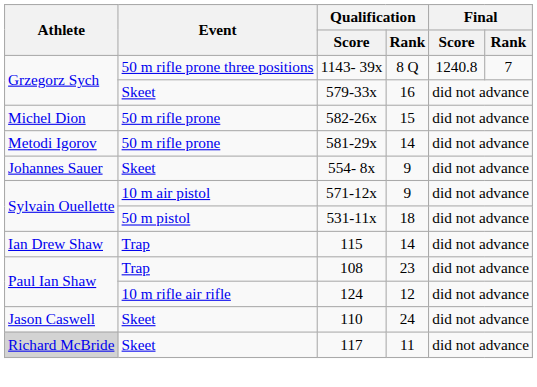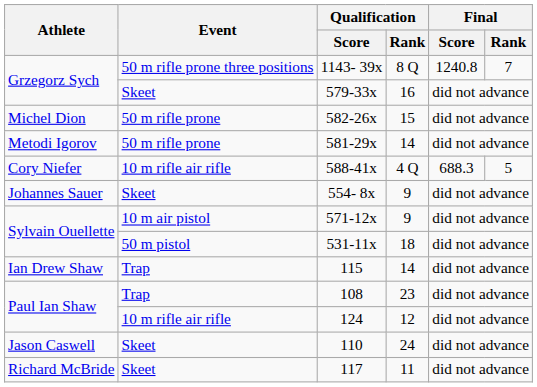 <table class="wikitable" style="font-size:90%">
 <tr>
 <th rowspan="2">Athlete</th>
 <th rowspan="2">Event</th>
 <th colspan="2">Qualification</th>
 <th colspan="2">Final</th>
 </tr>
 <tr>
 <th>Score</th>
 <th>Rank</th>
 <th>Score</th>
 <th>Rank</th>
 </tr>
 <tr>
 <td rowspan="2"><a href='#'>Grzegorz Sych</a></td>
 <td><a href='#'>50 m rifle prone three positions</a></td>
 <td align=center>1143- 39x</td>
 <td align=center>8 Q</td>
 <td align=center>1240.8</td>
 <td align=center>7</td>
 </tr>
 <tr>
 <td><a href='#'>Skeet</a></td>
 <td align=center>579-33x</td>
 <td align=center>16</td>
 <td align=center colspan=2>did not advance</td>
 </tr>
 <tr>
 <td><a href='#'>Michel Dion</a></td>
 <td><a href='#'>50 m rifle prone</a></td>
 <td align=center>582-26x</td>
 <td align=center>15</td>
 <td align=center colspan=2>did not advance</td>
 </tr>
 <tr>
 <td><a href='#'>Metodi Igorov</a></td>
 <td><a href='#'>50 m rifle prone</a></td>
 <td align=center>581-29x</td>
 <td align=center>14</td>
 <td align=center colspan=2>did not advance</td>
+</tr>
+<tr>
+<td><a href='#'>Cory Niefer</a></td>
+<td><a href='#'>10 m rifle air rifle</a></td>
+<td align=center>588-41x</td>
+<td align=center>4 Q</td>
+<td align=center>688.3</td>
+<td align=center>5</td>
 </tr>
 <tr>
 <td><a href='#'>Johannes Sauer</a></td>
 <td><a href='#'>Skeet</a></td>
 <td align=center>554- 8x</td>
 <td align=center>9</td>
 <td align=center colspan=2>did not advance</td>
 </tr>
 <tr>
 <td rowspan="2"><a href='#'>Sylvain Ouellette</a></td>
 <td><a href='#'>10 m air pistol</a></td>
 <td align=center>571-12x</td>
 <td align=center>9</td>
 <td align=center colspan=2>did not advance</td>
 </tr>
 <tr>
 <td><a href='#'>50 m pistol</a></td>
 <td align=center>531-11x</td>
 <td align=center>18</td>
 <td align=center colspan=2>did not advance</td>
 </tr>
 <tr>
 <td><a href='#'>Ian Drew Shaw</a></td>
 <td><a href='#'>Trap</a></td>
 <td align=center>115</td>
 <td align=center>14</td>
 <td align=center colspan=2>did not advance</td>
 </tr>
 <tr>
 <td rowspan="2"><a href='#'>Paul Ian Shaw</a></td>
 <td><a href='#'>Trap</a></td>
 <td align=center>108</td>
 <td align=center>23</td>
 <td align=center colspan=2>did not advance</td>
 </tr>
 <tr>
 <td><a href='#'>10 m rifle air rifle</a></td>
 <td align=center>124</td>
 <td align=center>12</td>
 <td align=center colspan=2>did not advance</td>
 </tr>
 <tr>
 <td><a href='#'>Jason Caswell</a></td>
 <td><a href='#'>Skeet</a></td>
 <td align=center>110</td>
 <td align=center>24</td>
 <td align=center colspan=2>did not advance</td>
 </tr>
 <tr>
-<td style="background: lightgrey;"><a href='#'>Richard McBride</a></td>
+<td><a href='#'>Richard McBride</a></td>
 <td><a href='#'>Skeet</a></td>
 <td align=center>117</td>
 <td align=center>11</td>
 <td align=center colspan=2>did not advance</td>
 </tr>
 </table>
